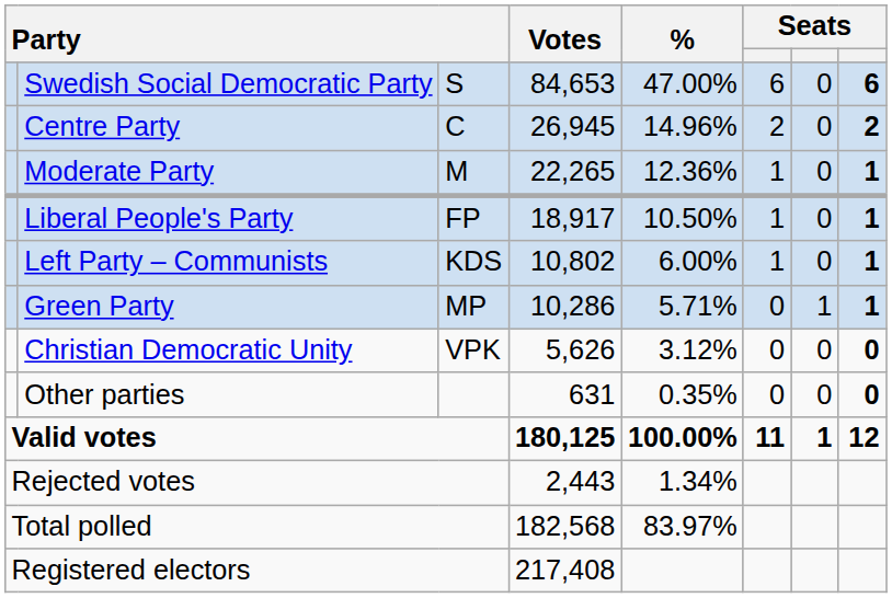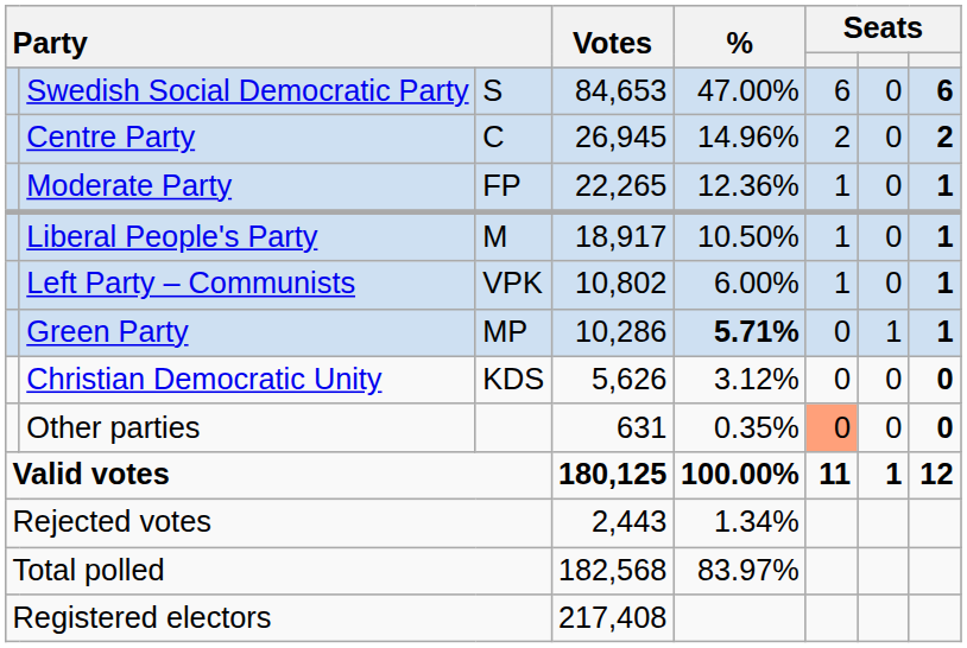 <table class="wikitable" border="1" style="text-align:right;">
 <tr>
 <th style="text-align:left;" valign=bottom rowspan=2 colspan=3>Party</th>
 <th align=center valign=bottom rowspan=2 width="50">Votes</th>
 <th align=center valign=bottom rowspan=2 width="50">%</th>
 <th colspan=3>Seats</th>
 </tr>
 <tr>
 <th align=center valign=bottom width="20"><small></small></th>
 <th align=center valign=bottom width="20"><small><a href='#'></a></small></th>
 <th align=center valign=bottom width="20"><small></small></th>
 </tr>
 <tr style="background:#CEE0F2;">
 <td></td>
 <td align=left style="white-space: nowrap;"><a href='#'>Swedish Social Democratic Party</a></td>
 <td align=left>S</td>
 <td>84,653</td>
 <td>47.00%</td>
 <td>6</td>
 <td>0</td>
 <td><strong>6</strong></td>
 </tr>
 <tr style="background:#CEE0F2;">
 <td></td>
 <td align=left><a href='#'>Centre Party</a></td>
 <td align=left>C</td>
 <td>26,945</td>
 <td>14.96%</td>
 <td>2</td>
 <td>0</td>
 <td><strong>2</strong></td>
 </tr>
 <tr style="background:#CEE0F2;">
 <td></td>
 <td align=left><a href='#'>Moderate Party</a></td>
-<td align=left>M</td>
+<td align=left>FP</td>
 <td>22,265</td>
 <td>12.36%</td>
 <td>1</td>
 <td>0</td>
 <td><strong>1</strong></td>
 </tr>
 <tr style="background:#CEE0F2; border-top:3px solid darkgray;">
 <td></td>
 <td align=left><a href='#'>Liberal People's Party</a></td>
-<td align=left>FP</td>
+<td align=left>M</td>
 <td>18,917</td>
 <td>10.50%</td>
 <td>1</td>
 <td>0</td>
 <td><strong>1</strong></td>
 </tr>
 <tr style="background:#CEE0F2;">
 <td></td>
 <td align=left><a href='#'>Left Party – Communists</a></td>
-<td align=left>KDS</td>
+<td align=left>VPK</td>
 <td>10,802</td>
 <td>6.00%</td>
 <td>1</td>
 <td>0</td>
 <td><strong>1</strong></td>
 </tr>
 <tr style="background:#CEE0F2;">
 <td></td>
 <td align=left><a href='#'>Green Party</a></td>
 <td align=left>MP</td>
 <td>10,286</td>
-<td>5.71%</td>
+<td><strong>5.71%</strong></td>
 <td>0</td>
 <td>1</td>
 <td><strong>1</strong></td>
 </tr>
 <tr>
 <td></td>
 <td align=left><a href='#'>Christian Democratic Unity</a></td>
-<td align=left>VPK</td>
+<td align=left>KDS</td>
 <td>5,626</td>
 <td>3.12%</td>
 <td>0</td>
 <td>0</td>
 <td><strong>0</strong></td>
 </tr>
 <tr>
 <td></td>
 <td align=left>Other parties</td>
 <td></td>
 <td>631</td>
 <td>0.35%</td>
-<td>0</td>
+<td style="background: lightsalmon;">0</td>
 <td>0</td>
 <td><strong>0</strong></td>
 </tr>
 <tr style="font-weight:bold">
 <td align=left colspan=3>Valid votes</td>
 <td>180,125</td>
 <td>100.00%</td>
 <td>11</td>
 <td>1</td>
 <td>12</td>
 </tr>
 <tr>
 <td align=left colspan=3>Rejected votes</td>
 <td>2,443</td>
 <td>1.34%</td>
 <td></td>
 <td></td>
 <td></td>
 </tr>
 <tr>
 <td align=left colspan=3>Total polled</td>
 <td>182,568</td>
 <td>83.97%</td>
 <td></td>
 <td></td>
 <td></td>
 </tr>
 <tr>
 <td align=left colspan=3>Registered electors</td>
 <td>217,408</td>
 <td></td>
 <td></td>
 <td></td>
 <td></td>
 </tr>
 </table>
